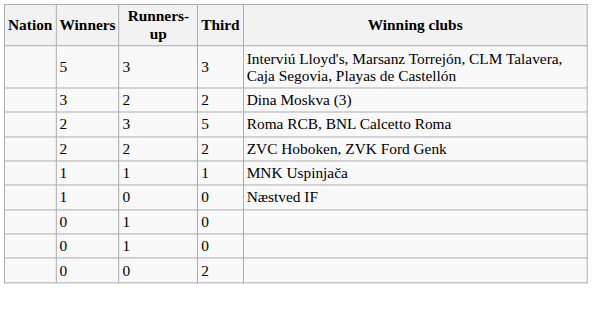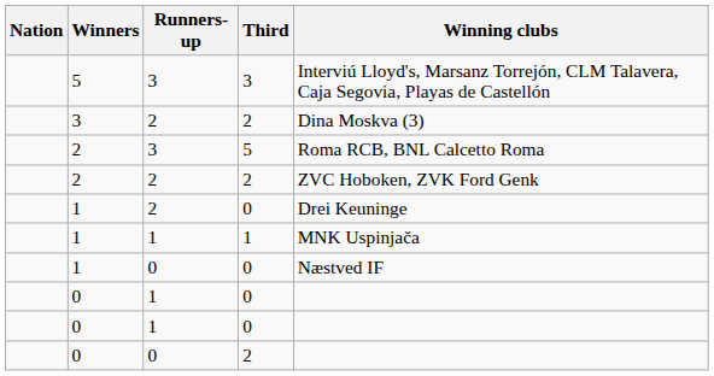 <table class="wikitable">
 <tr>
 <th>Nation</th>
 <th>Winners</th>
 <th>Runners-up</th>
 <th>Third</th>
 <th>Winning clubs</th>
 </tr>
 <tr>
 <td></td>
 <td>5</td>
 <td>3</td>
 <td>3</td>
 <td>Interviú Lloyd's, Marsanz Torrejón, CLM Talavera, Caja Segovia, Playas de Castellón</td>
 </tr>
 <tr>
 <td></td>
 <td>3</td>
 <td>2</td>
 <td>2</td>
 <td>Dina Moskva (3)</td>
 </tr>
 <tr>
 <td></td>
 <td>2</td>
 <td>3</td>
 <td>5</td>
 <td>Roma RCB, BNL Calcetto Roma</td>
 </tr>
 <tr>
 <td></td>
 <td>2</td>
 <td>2</td>
 <td>2</td>
 <td>ZVC Hoboken, ZVK Ford Genk</td>
 </tr>
 <tr>
 <td></td>
 <td>1</td>
+<td>2</td>
+<td>0</td>
+<td>Drei Keuninge</td>
+</tr>
+<tr>
+<td></td>
+<td>1</td>
 <td>1</td>
 <td>1</td>
 <td>MNK Uspinjača</td>
 </tr>
 <tr>
 <td></td>
 <td>1</td>
 <td>0</td>
 <td>0</td>
 <td>Næstved IF</td>
 </tr>
 <tr>
 <td></td>
 <td>0</td>
 <td>1</td>
 <td>0</td>
 <td></td>
 </tr>
 <tr>
 <td></td>
 <td>0</td>
 <td>1</td>
 <td>0</td>
 <td></td>
 </tr>
 <tr>
 <td></td>
 <td>0</td>
 <td>0</td>
 <td>2</td>
 <td></td>
 </tr>
 </table>
